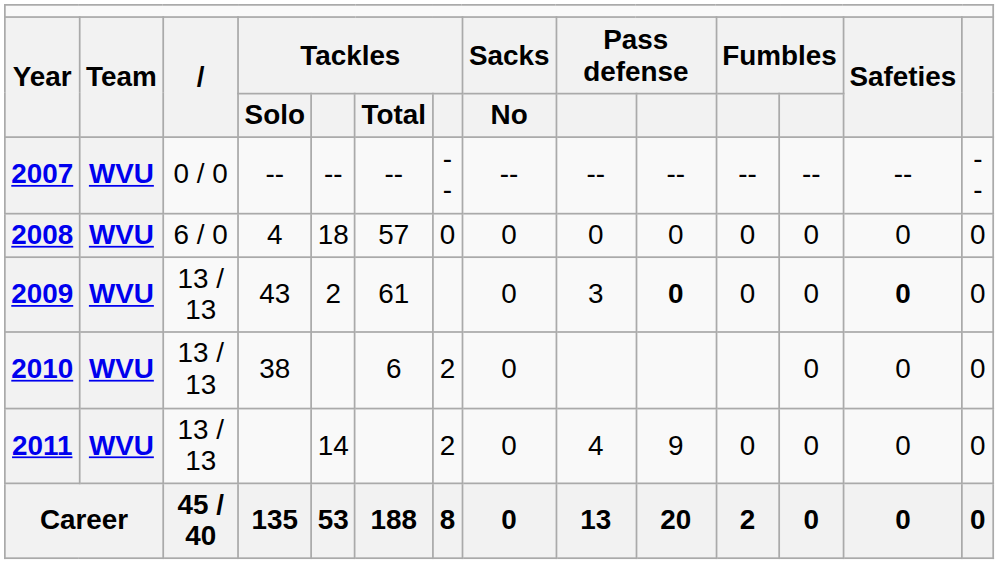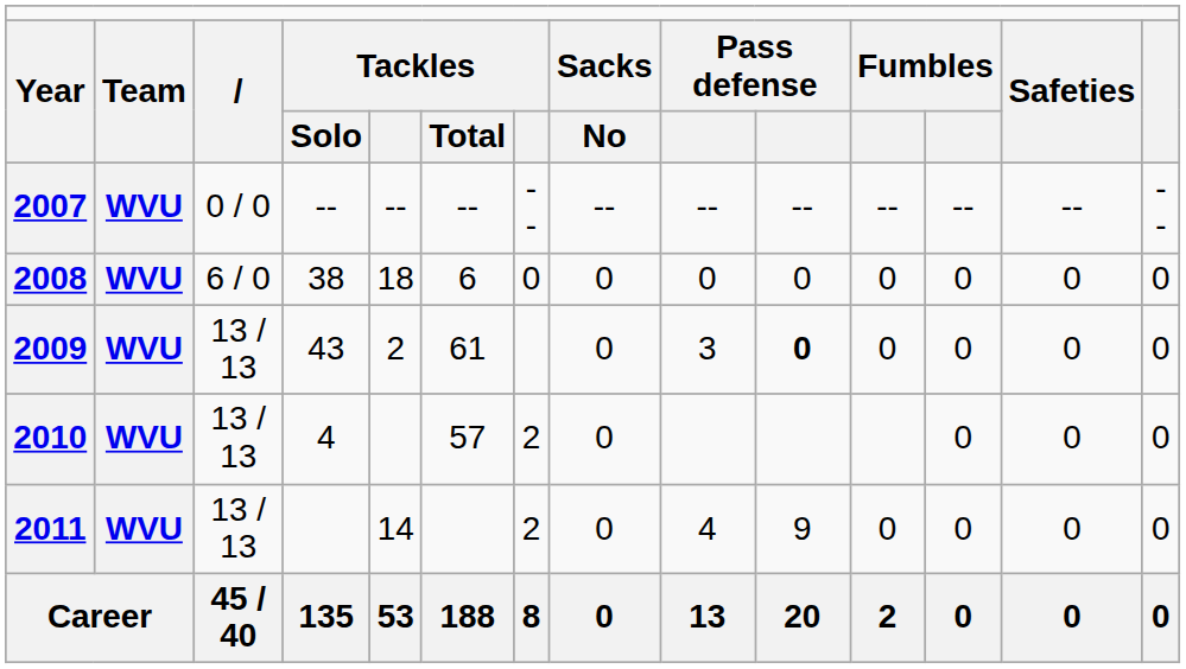 <table class= "wikitable" float="left" style="text-align:center; width:45%;">
 <tr>
 <td ! colspan="22"></td>
 </tr>
 <tr>
 <th rowspan=2>Year</th>
 <th rowspan=2>Team</th>
 <th rowspan=2>/</th>
 <th colspan=4>Tackles</th>
 <th>Sacks</th>
 <th colspan=2>Pass defense</th>
 <th colspan=2>Fumbles</th>
 <th rowspan=2>Safeties</th>
 <th rowspan=2></th>
 </tr>
 <tr>
 <th>Solo</th>
 <th></th>
 <th>Total</th>
 <th></th>
 <th>No</th>
 <th></th>
 <th></th>
 <th></th>
 <th></th>
 </tr>
 <tr>
 <th><a href='#'>2007</a></th>
 <th><a href='#'>WVU</a></th>
 <td>0 / 0</td>
 <td>--</td>
 <td>--</td>
 <td>--</td>
 <td>--</td>
 <td>--</td>
 <td>--</td>
 <td>--</td>
 <td>--</td>
 <td>--</td>
 <td>--</td>
 <td>--</td>
 </tr>
 <tr>
 <th><a href='#'>2008</a></th>
 <th><a href='#'>WVU</a></th>
 <td>6 / 0</td>
-<td>4</td>
+<td>38</td>
 <td>18</td>
-<td>57</td>
+<td>6</td>
 <td>0</td>
 <td>0</td>
 <td>0</td>
 <td>0</td>
 <td>0</td>
 <td>0</td>
 <td>0</td>
 <td>0</td>
 </tr>
 <tr>
 <th><a href='#'>2009</a></th>
 <th><a href='#'>WVU</a></th>
 <td>13 / 13</td>
 <td>43</td>
 <td>2</td>
 <td>61</td>
 <td></td>
 <td>0</td>
 <td>3</td>
 <td><strong>0</strong></td>
 <td>0</td>
 <td>0</td>
-<td><strong>0</strong></td>
+<td>0</td>
 <td>0</td>
 </tr>
 <tr>
 <th><a href='#'>2010</a></th>
 <th><a href='#'>WVU</a></th>
 <td>13 / 13</td>
-<td>38</td>
+<td>4</td>
 <td></td>
-<td>6</td>
+<td>57</td>
 <td>2</td>
 <td>0</td>
 <td></td>
 <td></td>
 <td></td>
 <td>0</td>
 <td>0</td>
 <td>0</td>
 </tr>
 <tr>
 <th><a href='#'>2011</a></th>
 <th><a href='#'>WVU</a></th>
 <td>13 / 13</td>
 <td></td>
 <td>14</td>
 <td></td>
 <td>2</td>
 <td>0</td>
 <td>4</td>
 <td>9</td>
 <td>0</td>
 <td>0</td>
 <td>0</td>
 <td>0</td>
 </tr>
 <tr>
 <th colspan="2">Career</th>
 <th>45 / 40</th>
 <th>135</th>
 <th>53</th>
 <th>188</th>
 <th>8</th>
 <th>0</th>
 <th>13</th>
 <th>20</th>
 <th>2</th>
 <th>0</th>
 <th>0</th>
 <th>0</th>
 </tr>
 </table>
